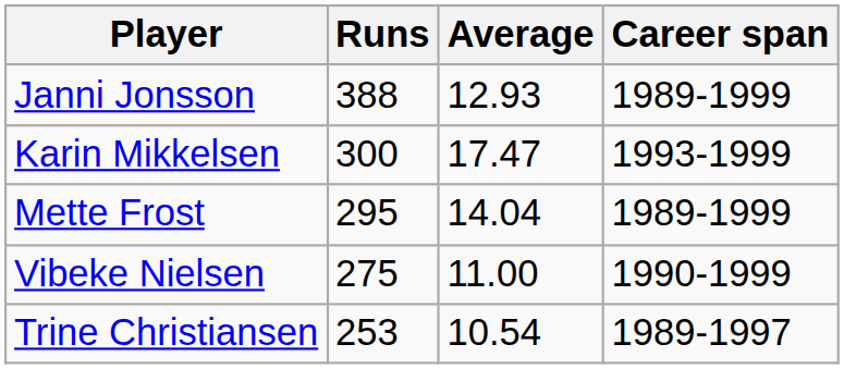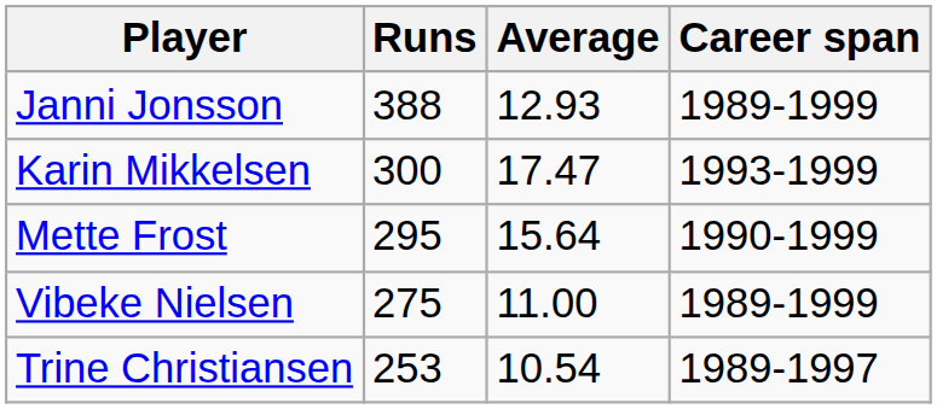 <table class="wikitable">
 <tr>
 <th>Player</th>
 <th>Runs</th>
 <th>Average</th>
 <th>Career span</th>
 </tr>
 <tr>
 <td><a href='#'>Janni Jonsson</a></td>
 <td>388</td>
 <td>12.93</td>
 <td>1989-1999</td>
 </tr>
 <tr>
 <td><a href='#'>Karin Mikkelsen</a></td>
 <td>300</td>
 <td>17.47</td>
 <td>1993-1999</td>
 </tr>
 <tr>
 <td><a href='#'>Mette Frost</a></td>
 <td>295</td>
-<td>14.04</td>
-<td>1989-1999</td>
+<td>15.64</td>
+<td>1990-1999</td>
 </tr>
 <tr>
 <td><a href='#'>Vibeke Nielsen</a></td>
 <td>275</td>
 <td>11.00</td>
-<td>1990-1999</td>
+<td>1989-1999</td>
 </tr>
 <tr>
 <td><a href='#'>Trine Christiansen</a></td>
 <td>253</td>
 <td>10.54</td>
 <td>1989-1997</td>
 </tr>
 </table>
